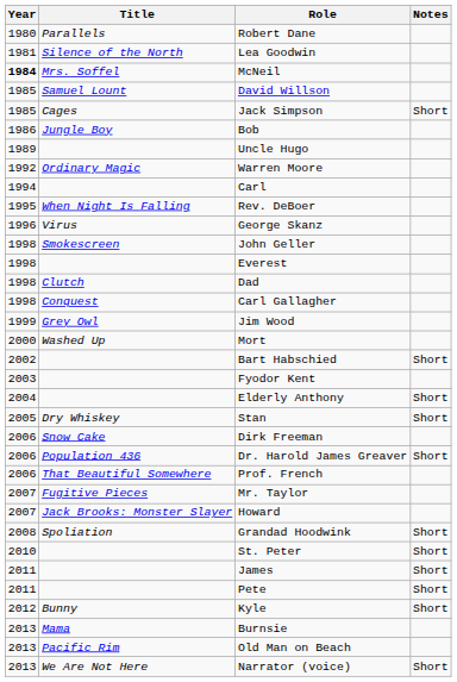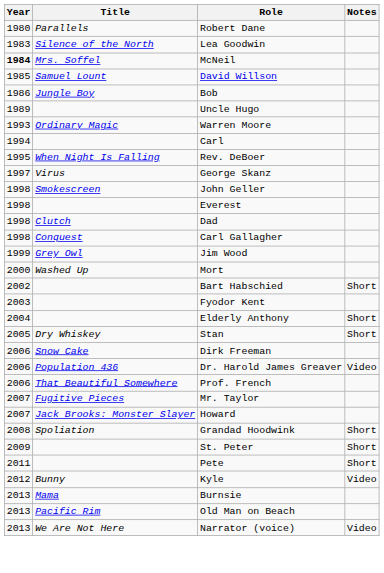 <table class="wikitable sortable">
 <tr>
 <th>Year</th>
 <th>Title</th>
 <th>Role</th>
 <th class="unsortable">Notes</th>
 </tr>
 <tr>
 <td>1980</td>
 <td><em>Parallels</em></td>
 <td>Robert Dane</td>
 <td></td>
 </tr>
 <tr>
-<td>1981</td>
+<td>1983</td>
 <td><em><a href='#'>Silence of the North</a></em></td>
 <td>Lea Goodwin</td>
 <td></td>
 </tr>
 <tr>
 <td><strong>1984</strong></td>
 <td><em><a href='#'>Mrs. Soffel</a></em></td>
 <td>McNeil</td>
 <td></td>
 </tr>
 <tr>
 <td>1985</td>
 <td><em><a href='#'>Samuel Lount</a></em></td>
 <td><a href='#'>David Willson</a></td>
 <td></td>
 </tr>
 <tr>
-<td>1985</td>
-<td><em>Cages</em></td>
-<td>Jack Simpson</td>
-<td>Short</td>
-</tr>
-<tr>
 <td>1986</td>
 <td><em><a href='#'>Jungle Boy</a></em></td>
 <td>Bob</td>
 <td></td>
 </tr>
 <tr>
 <td>1989</td>
 <td><em></em></td>
 <td>Uncle Hugo</td>
 <td></td>
 </tr>
 <tr>
-<td>1992</td>
+<td>1993</td>
 <td><em><a href='#'>Ordinary Magic</a></em></td>
 <td>Warren Moore</td>
 <td></td>
 </tr>
 <tr>
 <td>1994</td>
 <td><em></em></td>
 <td>Carl</td>
 <td></td>
 </tr>
 <tr>
 <td>1995</td>
 <td><em><a href='#'>When Night Is Falling</a></em></td>
 <td>Rev. DeBoer</td>
 <td></td>
 </tr>
 <tr>
-<td>1996</td>
+<td>1997</td>
 <td><em>Virus</em></td>
 <td>George Skanz</td>
 <td></td>
 </tr>
 <tr>
 <td>1998</td>
 <td><em><a href='#'>Smokescreen</a></em></td>
 <td>John Geller</td>
 <td></td>
 </tr>
 <tr>
 <td>1998</td>
 <td><em></em></td>
 <td>Everest</td>
 <td></td>
 </tr>
 <tr>
 <td>1998</td>
 <td><em><a href='#'>Clutch</a></em></td>
 <td>Dad</td>
 <td></td>
 </tr>
 <tr>
 <td>1998</td>
 <td><em><a href='#'>Conquest</a></em></td>
 <td>Carl Gallagher</td>
 <td></td>
 </tr>
 <tr>
 <td>1999</td>
 <td><em><a href='#'>Grey Owl</a></em></td>
 <td>Jim Wood</td>
 <td></td>
 </tr>
 <tr>
 <td>2000</td>
 <td><em>Washed Up</em></td>
 <td>Mort</td>
 <td></td>
 </tr>
 <tr>
 <td>2002</td>
 <td><em></em></td>
 <td>Bart Habschied</td>
 <td>Short</td>
 </tr>
 <tr>
 <td>2003</td>
 <td><em></em></td>
 <td>Fyodor Kent</td>
 <td></td>
 </tr>
 <tr>
 <td>2004</td>
 <td><em></em></td>
 <td>Elderly Anthony</td>
 <td>Short</td>
 </tr>
 <tr>
 <td>2005</td>
 <td><em>Dry Whiskey</em></td>
 <td>Stan</td>
 <td>Short</td>
 </tr>
 <tr>
 <td>2006</td>
 <td><em><a href='#'>Snow Cake</a></em></td>
 <td>Dirk Freeman</td>
 <td></td>
 </tr>
 <tr>
 <td>2006</td>
 <td><em><a href='#'>Population 436</a></em></td>
 <td>Dr. Harold James Greaver</td>
-<td>Short</td>
+<td>Video</td>
 </tr>
 <tr>
 <td>2006</td>
 <td><em><a href='#'>That Beautiful Somewhere</a></em></td>
 <td>Prof. French</td>
 <td></td>
 </tr>
 <tr>
 <td>2007</td>
 <td><em><a href='#'>Fugitive Pieces</a></em></td>
 <td>Mr. Taylor</td>
 <td></td>
 </tr>
 <tr>
 <td>2007</td>
 <td><em><a href='#'>Jack Brooks: Monster Slayer</a></em></td>
 <td>Howard</td>
 <td></td>
 </tr>
 <tr>
 <td>2008</td>
 <td><em>Spoliation</em></td>
 <td>Grandad Hoodwink</td>
 <td>Short</td>
 </tr>
 <tr>
-<td>2010</td>
+<td>2009</td>
 <td><em></em></td>
 <td>St. Peter</td>
-<td>Short</td>
-</tr>
-<tr>
-<td>2011</td>
-<td><em></em></td>
-<td>James</td>
 <td>Short</td>
 </tr>
 <tr>
 <td>2011</td>
 <td><em></em></td>
 <td>Pete</td>
 <td>Short</td>
 </tr>
 <tr>
 <td>2012</td>
 <td><em>Bunny</em></td>
 <td>Kyle</td>
-<td>Short</td>
+<td>Video</td>
 </tr>
 <tr>
 <td>2013</td>
 <td><em><a href='#'>Mama</a></em></td>
 <td>Burnsie</td>
 <td></td>
 </tr>
 <tr>
 <td>2013</td>
 <td><em><a href='#'>Pacific Rim</a></em></td>
 <td>Old Man on Beach</td>
 <td></td>
 </tr>
 <tr>
 <td>2013</td>
 <td><em>We Are Not Here</em></td>
 <td>Narrator (voice)</td>
-<td>Short</td>
+<td>Video</td>
 </tr>
 </table>
